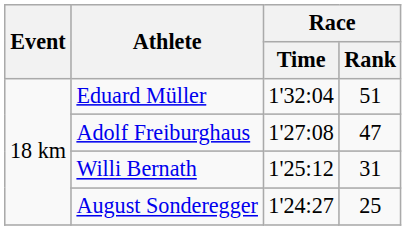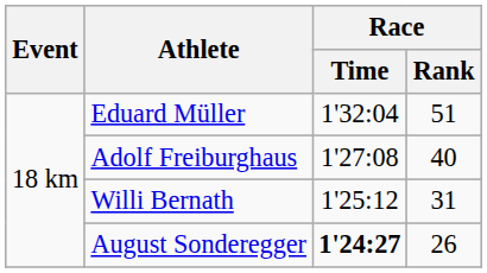 <table class="wikitable" border="1" style="font-size:90%">
 <tr>
 <th rowspan=2>Event</th>
 <th rowspan=2>Athlete</th>
 <th colspan=2>Race</th>
 </tr>
 <tr>
 <th>Time</th>
 <th>Rank</th>
 </tr>
 <tr>
 <td rowspan=4>18 km</td>
 <td><a href='#'>Eduard Müller</a></td>
 <td align=center>1'32:04</td>
 <td align=center>51</td>
 </tr>
 <tr>
 <td><a href='#'>Adolf Freiburghaus</a></td>
 <td align=center>1'27:08</td>
-<td align=center>47</td>
+<td align=center>40</td>
 </tr>
 <tr>
 <td><a href='#'>Willi Bernath</a></td>
 <td align=center>1'25:12</td>
 <td align=center>31</td>
 </tr>
 <tr>
 <td><a href='#'>August Sonderegger</a></td>
-<td align=center>1'24:27</td>
-<td align=center>25</td>
+<td align=center><strong>1'24:27</strong></td>
+<td align=center>26</td>
 </tr>
 </table>
